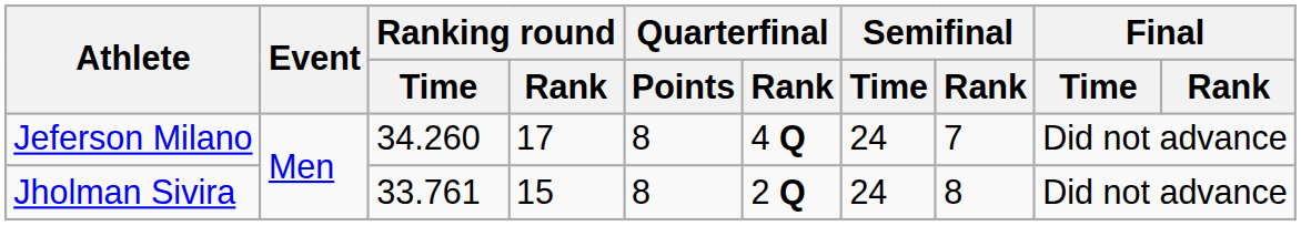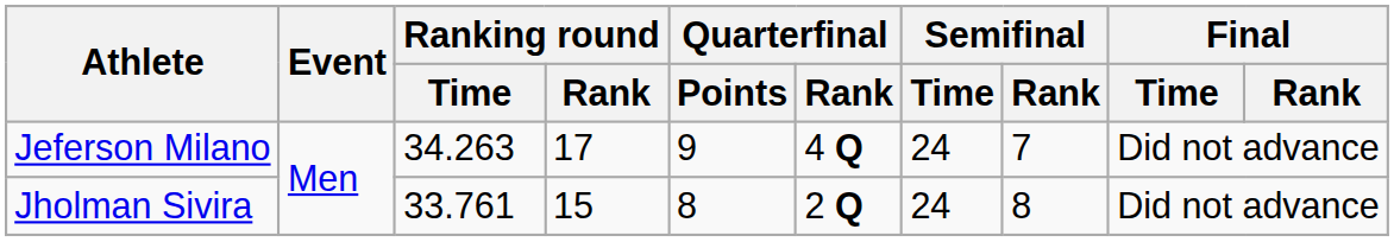 <table class="wikitable" border="1" style="font-size:90%">
 <tr>
 <th rowspan=2>Athlete</th>
 <th rowspan=2>Event</th>
 <th colspan=2>Ranking round</th>
 <th colspan=2>Quarterfinal</th>
 <th colspan=2>Semifinal</th>
 <th colspan=2>Final</th>
 </tr>
 <tr>
 <th>Time</th>
 <th>Rank</th>
 <th>Points</th>
 <th>Rank</th>
 <th>Time</th>
 <th>Rank</th>
 <th>Time</th>
 <th>Rank</th>
 </tr>
 <tr>
 <td align=left><a href='#'>Jeferson Milano</a></td>
 <td align=left rowspan=2><a href='#'>Men</a></td>
-<td>34.260</td>
+<td>34.263</td>
 <td>17</td>
-<td>8</td>
+<td>9</td>
 <td>4 <strong>Q</strong></td>
 <td>24</td>
 <td>7</td>
 <td colspan=2>Did not advance</td>
 </tr>
 <tr>
 <td><a href='#'>Jholman Sivira</a></td>
 <td>33.761</td>
 <td>15</td>
 <td>8</td>
 <td>2 <strong>Q</strong></td>
 <td>24</td>
 <td>8</td>
 <td colspan=2>Did not advance</td>
 </tr>
 </table>
